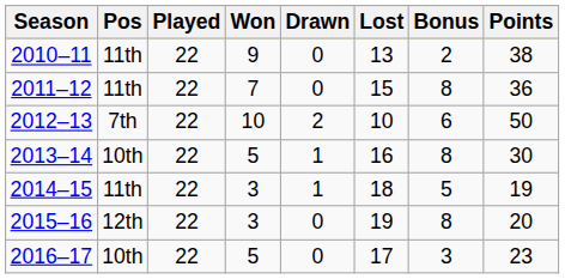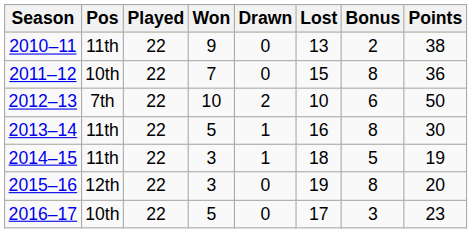 <table class="wikitable" style="text-align:center">
 <tr style="background-color:#ffff99">
 <th>Season</th>
 <th>Pos</th>
 <th>Played</th>
 <th>Won</th>
 <th>Drawn</th>
 <th>Lost</th>
 <th>Bonus</th>
 <th>Points</th>
 </tr>
 <tr>
 <td><a href='#'>2010–11</a></td>
 <td>11th</td>
 <td>22</td>
 <td>9</td>
 <td>0</td>
 <td>13</td>
 <td>2</td>
 <td>38</td>
 </tr>
 <tr>
 <td><a href='#'>2011–12</a></td>
-<td>11th</td>
+<td>10th</td>
 <td>22</td>
 <td>7</td>
 <td>0</td>
 <td>15</td>
 <td>8</td>
 <td>36</td>
 </tr>
 <tr>
 <td><a href='#'>2012–13</a></td>
 <td>7th</td>
 <td>22</td>
 <td>10</td>
 <td>2</td>
 <td>10</td>
 <td>6</td>
 <td>50</td>
 </tr>
 <tr>
 <td><a href='#'>2013–14</a></td>
-<td>10th</td>
+<td>11th</td>
 <td>22</td>
 <td>5</td>
 <td>1</td>
 <td>16</td>
 <td>8</td>
 <td>30</td>
 </tr>
 <tr>
 <td><a href='#'>2014–15</a></td>
 <td>11th</td>
 <td>22</td>
 <td>3</td>
 <td>1</td>
 <td>18</td>
 <td>5</td>
 <td>19</td>
 </tr>
 <tr>
 <td><a href='#'>2015–16</a></td>
 <td>12th</td>
 <td>22</td>
 <td>3</td>
 <td>0</td>
 <td>19</td>
 <td>8</td>
 <td>20</td>
 </tr>
 <tr>
 <td><a href='#'>2016–17</a></td>
 <td>10th</td>
 <td>22</td>
 <td>5</td>
 <td>0</td>
 <td>17</td>
 <td>3</td>
 <td>23</td>
 </tr>
 </table>
